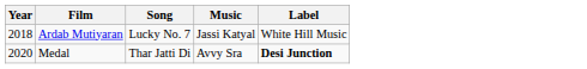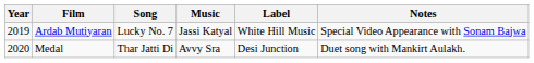 <table class="wikitable sortable">
 <tr>
 <th>Year</th>
 <th>Film</th>
 <th>Song</th>
 <th>Music</th>
 <th>Label</th>
+<th>Notes</th>
 </tr>
 <tr>
-<td>2018</td>
+<td>2019</td>
 <td><a href='#'>Ardab Mutiyaran</a></td>
 <td>Lucky No. 7</td>
 <td>Jassi Katyal</td>
 <td>White Hill Music</td>
+<td>Special Video Appearance with <a href='#'>Sonam Bajwa</a></td>
 </tr>
 <tr>
 <td>2020</td>
 <td>Medal</td>
 <td>Thar Jatti Di</td>
 <td>Avvy Sra</td>
-<td><strong>Desi Junction</strong></td>
+<td>Desi Junction</td>
+<td>Duet song with Mankirt Aulakh.</td>
 </tr>
 </table>
